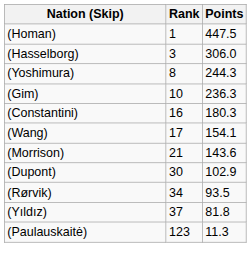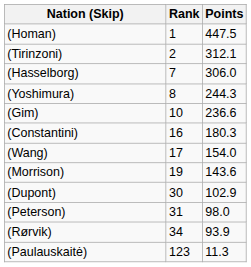 <table class="wikitable">
 <tr>
 <th width=200>Nation (Skip)</th>
 <th width=15>Rank</th>
 <th width=15>Points</th>
 </tr>
 <tr>
 <td> (Homan)</td>
 <td>1</td>
 <td>447.5</td>
 </tr>
 <tr>
+<td> (Tirinzoni)</td>
+<td>2</td>
+<td>312.1</td>
+</tr>
+<tr>
 <td> (Hasselborg)</td>
-<td>3</td>
+<td>7</td>
 <td>306.0</td>
 </tr>
 <tr>
 <td> (Yoshimura)</td>
 <td>8</td>
 <td>244.3</td>
 </tr>
 <tr>
 <td> (Gim)</td>
 <td>10</td>
-<td>236.3</td>
+<td>236.6</td>
 </tr>
 <tr>
 <td> (Constantini)</td>
 <td>16</td>
 <td>180.3</td>
 </tr>
 <tr>
 <td> (Wang)</td>
 <td>17</td>
-<td>154.1</td>
+<td>154.0</td>
 </tr>
 <tr>
 <td> (Morrison)</td>
-<td>21</td>
+<td>19</td>
 <td>143.6</td>
 </tr>
 <tr>
 <td> (Dupont)</td>
 <td>30</td>
 <td>102.9</td>
 </tr>
 <tr>
+<td> (Peterson)</td>
+<td>31</td>
+<td>98.0</td>
+</tr>
+<tr>
 <td> (Rørvik)</td>
 <td>34</td>
-<td>93.5</td>
-</tr>
-<tr>
-<td> (Yıldız)</td>
-<td>37</td>
-<td>81.8</td>
+<td>93.9</td>
 </tr>
 <tr>
 <td> (Paulauskaitė)</td>
 <td>123</td>
 <td>11.3</td>
 </tr>
 </table>
